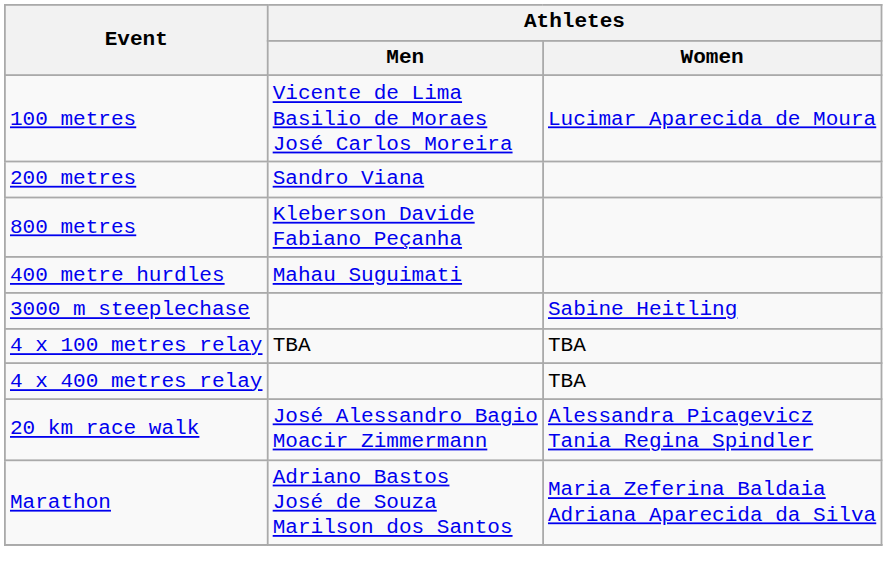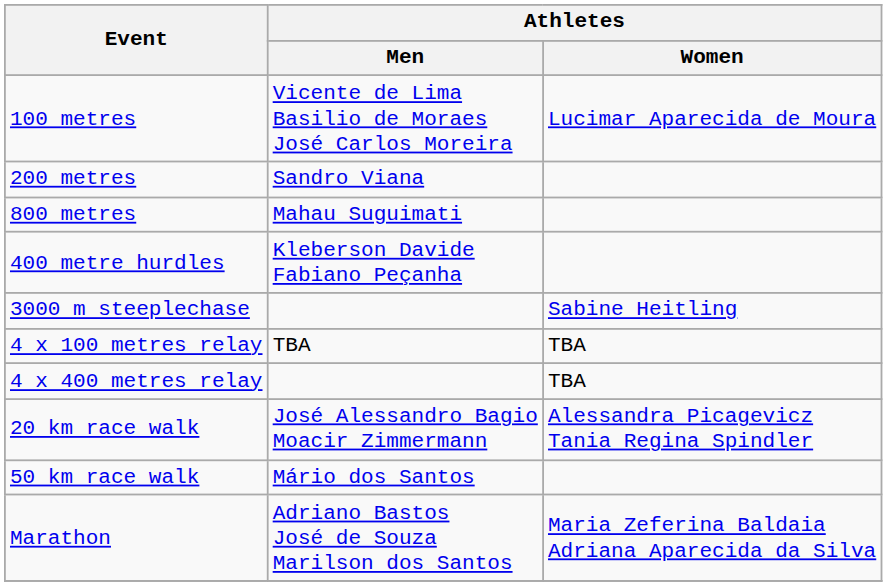 <table class=wikitable style="font-size:90%">
 <tr>
 <th rowspan=2>Event</th>
 <th colspan=2>Athletes</th>
 </tr>
 <tr>
 <th>Men</th>
 <th>Women</th>
 </tr>
 <tr>
 <td><a href='#'>100 metres</a></td>
 <td><a href='#'>Vicente de Lima</a> <br> <a href='#'>Basilio de Moraes</a> <br> <a href='#'>José Carlos Moreira</a></td>
 <td><a href='#'>Lucimar Aparecida de Moura</a></td>
 </tr>
 <tr>
 <td><a href='#'>200 metres</a></td>
 <td><a href='#'>Sandro Viana</a></td>
 <td></td>
 </tr>
 <tr>
 <td><a href='#'>800 metres</a></td>
-<td><a href='#'>Kleberson Davide</a> <br> <a href='#'>Fabiano Peçanha</a></td>
+<td><a href='#'>Mahau Suguimati</a></td>
 <td></td>
 </tr>
 <tr>
 <td><a href='#'>400 metre hurdles</a></td>
-<td><a href='#'>Mahau Suguimati</a></td>
+<td><a href='#'>Kleberson Davide</a> <br> <a href='#'>Fabiano Peçanha</a></td>
 <td></td>
 </tr>
 <tr>
 <td><a href='#'>3000 m steeplechase</a></td>
 <td></td>
 <td><a href='#'>Sabine Heitling</a></td>
 </tr>
 <tr>
 <td><a href='#'>4 x 100 metres relay</a></td>
 <td>TBA</td>
 <td>TBA</td>
 </tr>
 <tr>
 <td><a href='#'>4 x 400 metres relay</a></td>
 <td></td>
 <td>TBA</td>
 </tr>
 <tr>
 <td><a href='#'>20 km race walk</a></td>
 <td><a href='#'>José Alessandro Bagio</a> <br> <a href='#'>Moacir Zimmermann</a></td>
 <td><a href='#'>Alessandra Picagevicz</a> <br> <a href='#'>Tania Regina Spindler</a></td>
 </tr>
 <tr>
+<td><a href='#'>50 km race walk</a></td>
+<td><a href='#'>Mário dos Santos</a></td>
+<td></td>
+</tr>
+<tr>
 <td><a href='#'>Marathon</a></td>
 <td><a href='#'>Adriano Bastos</a> <br> <a href='#'>José de Souza</a> <br> <a href='#'>Marilson dos Santos</a></td>
 <td><a href='#'>Maria Zeferina Baldaia</a> <br> <a href='#'>Adriana Aparecida da Silva</a></td>
 </tr>
 <tr>
 </tr>
 </table>
